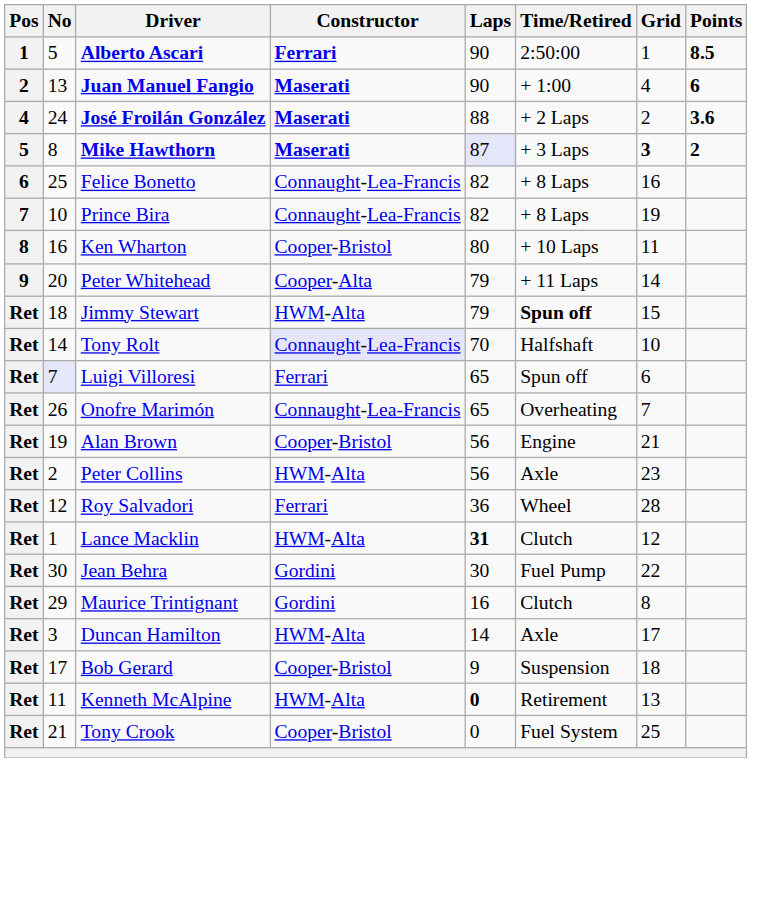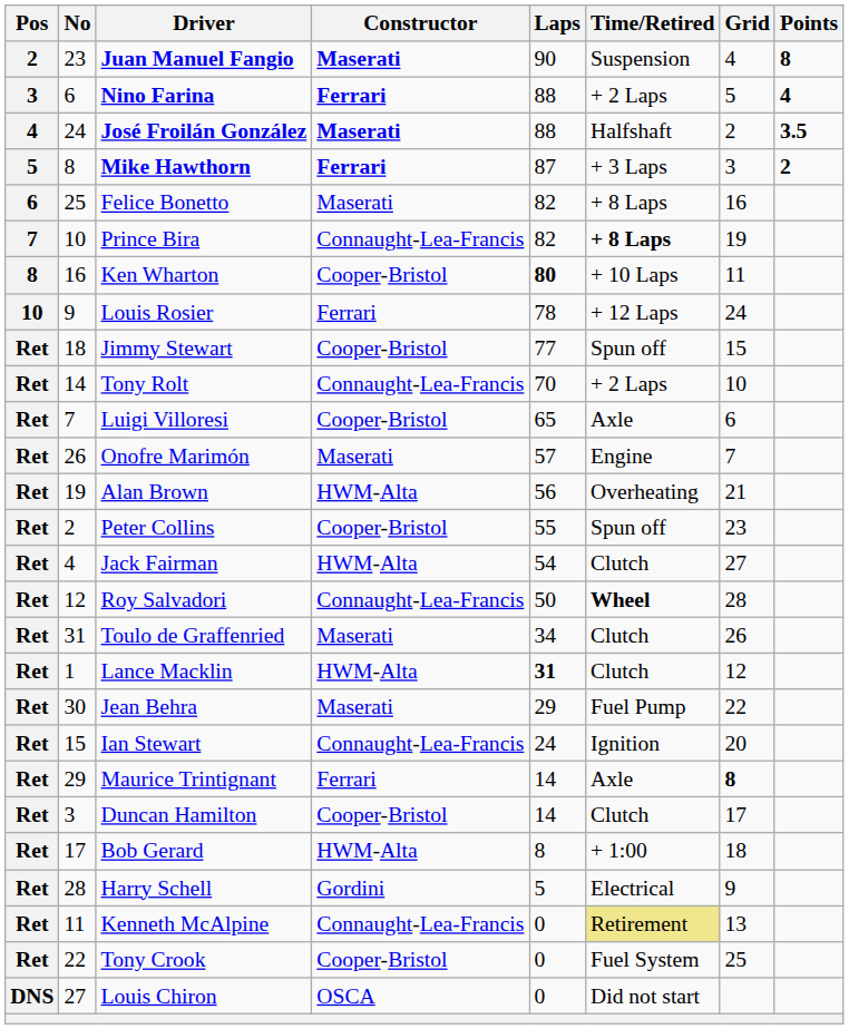 <table class="wikitable" style="font-size: 95%;">
 <tr>
 <th>Pos</th>
 <th>No</th>
 <th>Driver</th>
 <th>Constructor</th>
 <th>Laps</th>
 <th>Time/Retired</th>
 <th>Grid</th>
 <th>Points</th>
 </tr>
 <tr>
-<th>1</th>
-<td>5</td>
-<td> <strong><a href='#'>Alberto Ascari</a></strong></td>
-<td><strong><a href='#'>Ferrari</a></strong></td>
-<td>90</td>
-<td>2:50:00</td>
-<td>1</td>
-<td><strong>8.5</strong></td>
-</tr>
-<tr>
 <th>2</th>
-<td>13</td>
+<td>23</td>
 <td> <strong><a href='#'>Juan Manuel Fangio</a></strong></td>
 <td><strong><a href='#'>Maserati</a></strong></td>
 <td>90</td>
-<td>+ 1:00</td>
+<td>Suspension</td>
 <td>4</td>
-<td><strong>6</strong></td>
+<td><strong>8</strong></td>
+</tr>
+<tr>
+<th>3</th>
+<td>6</td>
+<td> <strong><a href='#'>Nino Farina</a></strong></td>
+<td><strong><a href='#'>Ferrari</a></strong></td>
+<td>88</td>
+<td>+ 2 Laps</td>
+<td>5</td>
+<td><strong>4</strong></td>
 </tr>
 <tr>
 <th>4</th>
 <td>24</td>
 <td> <strong><a href='#'>José Froilán González</a></strong></td>
 <td><strong><a href='#'>Maserati</a></strong></td>
 <td>88</td>
-<td>+ 2 Laps</td>
+<td>Halfshaft</td>
 <td>2</td>
-<td><strong>3.6</strong></td>
+<td><strong>3.5</strong></td>
 </tr>
 <tr>
 <th>5</th>
 <td>8</td>
 <td> <strong><a href='#'>Mike Hawthorn</a></strong></td>
-<td><strong><a href='#'>Maserati</a></strong></td>
-<td style="background: lavender;">87</td>
+<td><strong><a href='#'>Ferrari</a></strong></td>
+<td>87</td>
 <td>+ 3 Laps</td>
-<td><strong>3</strong></td>
+<td>3</td>
 <td><strong>2</strong></td>
 </tr>
 <tr>
 <th>6</th>
 <td>25</td>
 <td> <a href='#'>Felice Bonetto</a></td>
-<td><a href='#'>Connaught</a>-<a href='#'>Lea-Francis</a></td>
+<td><a href='#'>Maserati</a></td>
 <td>82</td>
 <td>+ 8 Laps</td>
 <td>16</td>
 <td> </td>
 </tr>
 <tr>
 <th>7</th>
 <td>10</td>
 <td> <a href='#'>Prince Bira</a></td>
 <td><a href='#'>Connaught</a>-<a href='#'>Lea-Francis</a></td>
 <td>82</td>
-<td>+ 8 Laps</td>
+<td><strong>+ 8 Laps</strong></td>
 <td>19</td>
 <td> </td>
 </tr>
 <tr>
 <th>8</th>
 <td>16</td>
 <td> <a href='#'>Ken Wharton</a></td>
 <td><a href='#'>Cooper</a>-<a href='#'>Bristol</a></td>
-<td>80</td>
+<td><strong>80</strong></td>
 <td>+ 10 Laps</td>
 <td>11</td>
 <td> </td>
 </tr>
 <tr>
-<th>9</th>
-<td>20</td>
-<td> <a href='#'>Peter Whitehead</a></td>
-<td><a href='#'>Cooper</a>-<a href='#'>Alta</a></td>
-<td>79</td>
-<td>+ 11 Laps</td>
-<td>14</td>
+<th>10</th>
+<td>9</td>
+<td> <a href='#'>Louis Rosier</a></td>
+<td><a href='#'>Ferrari</a></td>
+<td>78</td>
+<td>+ 12 Laps</td>
+<td>24</td>
 <td> </td>
 </tr>
 <tr>
 <th>Ret</th>
 <td>18</td>
 <td> <a href='#'>Jimmy Stewart</a></td>
-<td><a href='#'>HWM</a>-<a href='#'>Alta</a></td>
-<td>79</td>
-<td><strong>Spun off</strong></td>
+<td><a href='#'>Cooper</a>-<a href='#'>Bristol</a></td>
+<td>77</td>
+<td>Spun off</td>
 <td>15</td>
 <td> </td>
 </tr>
 <tr>
 <th>Ret</th>
 <td>14</td>
 <td> <a href='#'>Tony Rolt</a></td>
-<td style="background: lavender;"><a href='#'>Connaught</a>-<a href='#'>Lea-Francis</a></td>
+<td><a href='#'>Connaught</a>-<a href='#'>Lea-Francis</a></td>
 <td>70</td>
-<td>Halfshaft</td>
+<td>+ 2 Laps</td>
 <td>10</td>
 <td> </td>
 </tr>
 <tr>
 <th>Ret</th>
-<td style="background: lavender;">7</td>
+<td>7</td>
 <td> <a href='#'>Luigi Villoresi</a></td>
-<td><a href='#'>Ferrari</a></td>
+<td><a href='#'>Cooper</a>-<a href='#'>Bristol</a></td>
 <td>65</td>
-<td>Spun off</td>
+<td>Axle</td>
 <td>6</td>
 <td> </td>
 </tr>
 <tr>
 <th>Ret</th>
 <td>26</td>
 <td> <a href='#'>Onofre Marimón</a></td>
-<td><a href='#'>Connaught</a>-<a href='#'>Lea-Francis</a></td>
-<td>65</td>
-<td>Overheating</td>
+<td><a href='#'>Maserati</a></td>
+<td>57</td>
+<td>Engine</td>
 <td>7</td>
 <td> </td>
 </tr>
 <tr>
 <th>Ret</th>
 <td>19</td>
 <td> <a href='#'>Alan Brown</a></td>
-<td><a href='#'>Cooper</a>-<a href='#'>Bristol</a></td>
+<td><a href='#'>HWM</a>-<a href='#'>Alta</a></td>
 <td>56</td>
-<td>Engine</td>
+<td>Overheating</td>
 <td>21</td>
 <td> </td>
 </tr>
 <tr>
 <th>Ret</th>
 <td>2</td>
 <td> <a href='#'>Peter Collins</a></td>
+<td><a href='#'>Cooper</a>-<a href='#'>Bristol</a></td>
+<td>55</td>
+<td>Spun off</td>
+<td>23</td>
+<td> </td>
+</tr>
+<tr>
+<th>Ret</th>
+<td>4</td>
+<td> <a href='#'>Jack Fairman</a></td>
 <td><a href='#'>HWM</a>-<a href='#'>Alta</a></td>
-<td>56</td>
-<td>Axle</td>
-<td>23</td>
+<td>54</td>
+<td>Clutch</td>
+<td>27</td>
 <td> </td>
 </tr>
 <tr>
 <th>Ret</th>
 <td>12</td>
 <td> <a href='#'>Roy Salvadori</a></td>
-<td><a href='#'>Ferrari</a></td>
-<td>36</td>
-<td>Wheel</td>
+<td><a href='#'>Connaught</a>-<a href='#'>Lea-Francis</a></td>
+<td>50</td>
+<td><strong>Wheel</strong></td>
 <td>28</td>
+<td> </td>
+</tr>
+<tr>
+<th>Ret</th>
+<td>31</td>
+<td> <a href='#'>Toulo de Graffenried</a></td>
+<td><a href='#'>Maserati</a></td>
+<td>34</td>
+<td>Clutch</td>
+<td>26</td>
 <td> </td>
 </tr>
 <tr>
 <th>Ret</th>
 <td>1</td>
 <td> <a href='#'>Lance Macklin</a></td>
 <td><a href='#'>HWM</a>-<a href='#'>Alta</a></td>
 <td><strong>31</strong></td>
 <td>Clutch</td>
 <td>12</td>
 <td> </td>
 </tr>
 <tr>
 <th>Ret</th>
 <td>30</td>
 <td> <a href='#'>Jean Behra</a></td>
-<td><a href='#'>Gordini</a></td>
-<td>30</td>
+<td><a href='#'>Maserati</a></td>
+<td>29</td>
 <td>Fuel Pump</td>
 <td>22</td>
 <td> </td>
 </tr>
 <tr>
 <th>Ret</th>
+<td>15</td>
+<td> <a href='#'>Ian Stewart</a></td>
+<td><a href='#'>Connaught</a>-<a href='#'>Lea-Francis</a></td>
+<td>24</td>
+<td>Ignition</td>
+<td>20</td>
+<td> </td>
+</tr>
+<tr>
+<th>Ret</th>
 <td>29</td>
 <td> <a href='#'>Maurice Trintignant</a></td>
-<td><a href='#'>Gordini</a></td>
-<td>16</td>
-<td>Clutch</td>
-<td>8</td>
+<td><a href='#'>Ferrari</a></td>
+<td>14</td>
+<td>Axle</td>
+<td><strong>8</strong></td>
 <td> </td>
 </tr>
 <tr>
 <th>Ret</th>
 <td>3</td>
 <td> <a href='#'>Duncan Hamilton</a></td>
-<td><a href='#'>HWM</a>-<a href='#'>Alta</a></td>
+<td><a href='#'>Cooper</a>-<a href='#'>Bristol</a></td>
 <td>14</td>
-<td>Axle</td>
+<td>Clutch</td>
 <td>17</td>
 <td> </td>
 </tr>
 <tr>
 <th>Ret</th>
 <td>17</td>
 <td> <a href='#'>Bob Gerard</a></td>
-<td><a href='#'>Cooper</a>-<a href='#'>Bristol</a></td>
+<td><a href='#'>HWM</a>-<a href='#'>Alta</a></td>
+<td>8</td>
+<td>+ 1:00</td>
+<td>18</td>
+<td> </td>
+</tr>
+<tr>
+<th>Ret</th>
+<td>28</td>
+<td> <a href='#'>Harry Schell</a></td>
+<td><a href='#'>Gordini</a></td>
+<td>5</td>
+<td>Electrical</td>
 <td>9</td>
-<td>Suspension</td>
-<td>18</td>
 <td> </td>
 </tr>
 <tr>
 <th>Ret</th>
 <td>11</td>
 <td> <a href='#'>Kenneth McAlpine</a></td>
-<td><a href='#'>HWM</a>-<a href='#'>Alta</a></td>
-<td><strong>0</strong></td>
-<td>Retirement</td>
+<td><a href='#'>Connaught</a>-<a href='#'>Lea-Francis</a></td>
+<td>0</td>
+<td style="background: khaki;">Retirement</td>
 <td>13</td>
 <td> </td>
 </tr>
 <tr>
 <th>Ret</th>
-<td>21</td>
+<td>22</td>
 <td> <a href='#'>Tony Crook</a></td>
 <td><a href='#'>Cooper</a>-<a href='#'>Bristol</a></td>
 <td>0</td>
 <td>Fuel System</td>
 <td>25</td>
 <td> </td>
 </tr>
 <tr>
+<th>DNS</th>
+<td>27</td>
+<td> <a href='#'>Louis Chiron</a></td>
+<td><a href='#'>OSCA</a></td>
+<td>0</td>
+<td>Did not start</td>
+<td></td>
+<td> </td>
+</tr>
+<tr>
 <th colspan="8"></th>
 </tr>
 </table>
